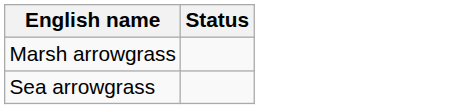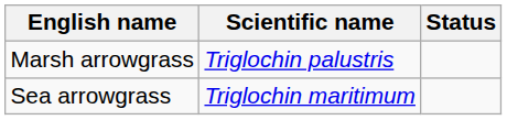 <table class="wikitable" |>
 <tr>
 <th>English name</th>
+<th>Scientific name</th>
 <th>Status</th>
 </tr>
 <tr>
 <td>Marsh arrowgrass</td>
+<td><em><a href='#'>Triglochin palustris</a></em></td>
 <td></td>
 </tr>
 <tr>
 <td>Sea arrowgrass</td>
+<td><em><a href='#'>Triglochin maritimum</a></em></td>
 <td></td>
 </tr>
 </table>
